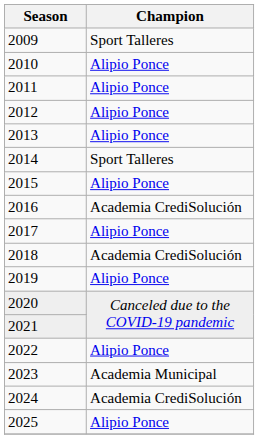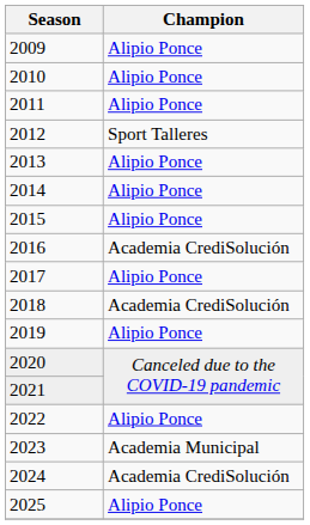 <table class="wikitable sortable">
 <tr>
 <th width=80px>Season</th>
 <th width=170px>Champion</th>
 </tr>
 <tr>
 <td>2009</td>
-<td>Sport Talleres</td>
+<td><a href='#'>Alipio Ponce</a></td>
 </tr>
 <tr>
 <td>2010</td>
 <td><a href='#'>Alipio Ponce</a></td>
 </tr>
 <tr>
 <td>2011</td>
 <td><a href='#'>Alipio Ponce</a></td>
 </tr>
 <tr>
 <td>2012</td>
-<td><a href='#'>Alipio Ponce</a></td>
+<td>Sport Talleres</td>
 </tr>
 <tr>
 <td>2013</td>
 <td><a href='#'>Alipio Ponce</a></td>
 </tr>
 <tr>
 <td>2014</td>
-<td>Sport Talleres</td>
+<td><a href='#'>Alipio Ponce</a></td>
 </tr>
 <tr>
 <td>2015</td>
 <td><a href='#'>Alipio Ponce</a></td>
 </tr>
 <tr>
 <td>2016</td>
 <td>Academia CrediSolución</td>
 </tr>
 <tr>
 <td>2017</td>
 <td><a href='#'>Alipio Ponce</a></td>
 </tr>
 <tr>
 <td>2018</td>
 <td>Academia CrediSolución</td>
 </tr>
 <tr>
 <td>2019</td>
 <td><a href='#'>Alipio Ponce</a></td>
 </tr>
 <tr bgcolor=#efefef>
 <td>2020</td>
 <td rowspan=2 colspan="1" align=center><em>Canceled due to the <a href='#'>COVID-19 pandemic</a></em></td>
 </tr>
 <tr bgcolor=#efefef>
 <td>2021</td>
 </tr>
 <tr>
 <td>2022</td>
 <td><a href='#'>Alipio Ponce</a></td>
 </tr>
 <tr>
 <td>2023</td>
 <td>Academia Municipal</td>
 </tr>
 <tr>
 <td>2024</td>
 <td>Academia CrediSolución</td>
 </tr>
 <tr>
 <td>2025</td>
 <td><a href='#'>Alipio Ponce</a></td>
 </tr>
 <tr>
 </tr>
 </table>
